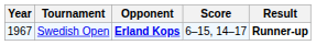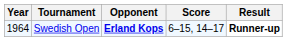 <table class="sortable wikitable" style="font-size: 90%;">
 <tr>
 <th>Year</th>
 <th>Tournament</th>
 <th>Opponent</th>
 <th>Score</th>
 <th>Result</th>
 </tr>
 <tr style="background:#f0f8ff;">
-<td align="center">1967</td>
+<td align="center">1964</td>
 <td align="left"><a href='#'>Swedish Open</a></td>
 <td align="left"><strong> <a href='#'>Erland Kops</a></strong></td>
 <td align="left">6–15, 14–17</td>
 <td style="text-align:left; background: white"> <strong>Runner-up</strong></td>
 </tr>
 </table>
